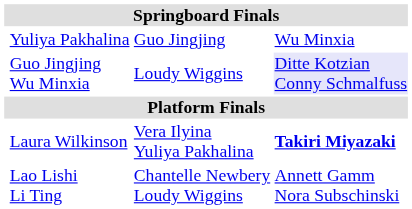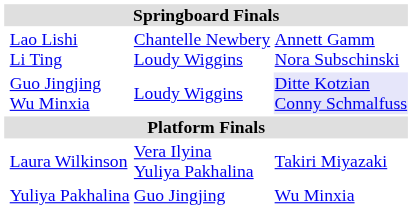 <table>
 <tr bgcolor="DFDFDF">
 <td colspan="4" align="center"><strong>Springboard Finals</strong></td>
 </tr>
 <tr>
 <th scope=row style="text-align:left"></th>
-<td><a href='#'>Yuliya Pakhalina</a><br><small></small></td>
-<td><a href='#'>Guo Jingjing</a><br><small></small></td>
-<td><a href='#'>Wu Minxia</a><br><small></small></td>
+<td><a href='#'>Lao Lishi</a><br><a href='#'>Li Ting</a><br><small></small></td>
+<td><a href='#'>Chantelle Newbery</a><br><a href='#'>Loudy Wiggins</a><br><small></small></td>
+<td><a href='#'>Annett Gamm</a><br><a href='#'>Nora Subschinski</a><br><small></small></td>
 </tr>
 <tr>
 <th scope=row style="text-align:left"></th>
 <td><a href='#'>Guo Jingjing</a><br><a href='#'>Wu Minxia</a><br><small></small></td>
 <td><a href='#'>Loudy Wiggins</a><br><small></small></td>
 <td style="background: lavender;"><a href='#'>Ditte Kotzian</a><br><a href='#'>Conny Schmalfuss</a><br><small></small></td>
 </tr>
 <tr bgcolor="DFDFDF">
 <td colspan="4" align="center"><strong>Platform Finals</strong></td>
 </tr>
 <tr>
 <th scope=row style="text-align:left"></th>
 <td><a href='#'>Laura Wilkinson</a><br><small></small></td>
 <td><a href='#'>Vera Ilyina</a><br><a href='#'>Yuliya Pakhalina</a><br><small></small></td>
-<td><strong><a href='#'>Takiri Miyazaki</a><br><small></small></strong></td>
+<td><a href='#'>Takiri Miyazaki</a><br><small></small></td>
 </tr>
 <tr>
 <th scope=row style="text-align:left"></th>
-<td><a href='#'>Lao Lishi</a><br><a href='#'>Li Ting</a><br><small></small></td>
-<td><a href='#'>Chantelle Newbery</a><br><a href='#'>Loudy Wiggins</a><br><small></small></td>
-<td><a href='#'>Annett Gamm</a><br><a href='#'>Nora Subschinski</a><br><small></small></td>
+<td><a href='#'>Yuliya Pakhalina</a><br><small></small></td>
+<td><a href='#'>Guo Jingjing</a><br><small></small></td>
+<td><a href='#'>Wu Minxia</a><br><small></small></td>
 </tr>
 </table>
